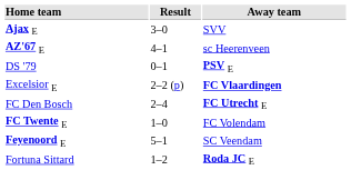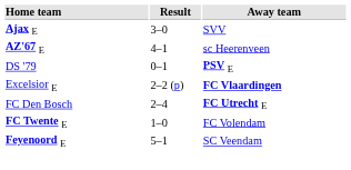 <table>
 <tr bgcolor="#E4E4E4">
 <th style="border-bottom:1px solid #AAAAAA" width="200" align="left">Home team</th>
 <th style="border-bottom:1px solid #AAAAAA" width="70" align="center">Result</th>
 <th style="border-bottom:1px solid #AAAAAA" width="200">Away team</th>
 </tr>
 <tr>
 <td><strong><a href='#'>Ajax</a></strong> <sub>E</sub></td>
 <td>3–0</td>
 <td><a href='#'>SVV</a></td>
 </tr>
 <tr>
 <td><strong><a href='#'>AZ'67</a></strong> <sub>E</sub></td>
 <td>4–1</td>
 <td><a href='#'>sc Heerenveen</a></td>
 </tr>
 <tr>
 <td><a href='#'>DS '79</a></td>
 <td>0–1</td>
 <td><strong><a href='#'>PSV</a></strong> <sub>E</sub></td>
 </tr>
 <tr>
 <td><a href='#'>Excelsior</a> <sub>E</sub></td>
 <td>2–2 (<a href='#'>p</a>)</td>
 <td><strong><a href='#'>FC Vlaardingen</a></strong></td>
 </tr>
 <tr>
 <td><a href='#'>FC Den Bosch</a></td>
 <td>2–4</td>
 <td><strong><a href='#'>FC Utrecht</a></strong> <sub>E</sub></td>
 </tr>
 <tr>
 <td><strong><a href='#'>FC Twente</a></strong> <sub>E</sub></td>
 <td>1–0</td>
 <td><a href='#'>FC Volendam</a></td>
 </tr>
 <tr>
 <td><strong><a href='#'>Feyenoord</a></strong> <sub>E</sub></td>
 <td>5–1</td>
 <td><a href='#'>SC Veendam</a></td>
 </tr>
-<tr>
-<td><a href='#'>Fortuna Sittard</a></td>
-<td>1–2</td>
-<td><strong><a href='#'>Roda JC</a></strong> <sub>E</sub></td>
-</tr>
 </table>
